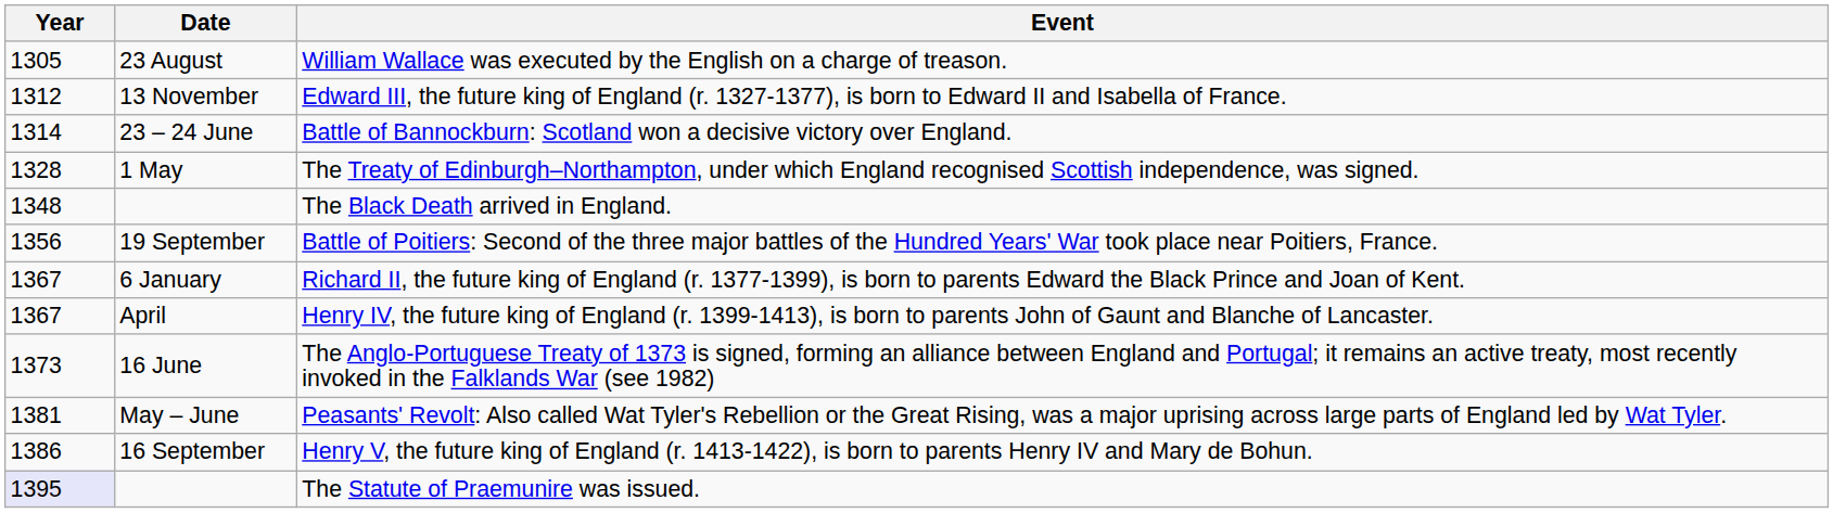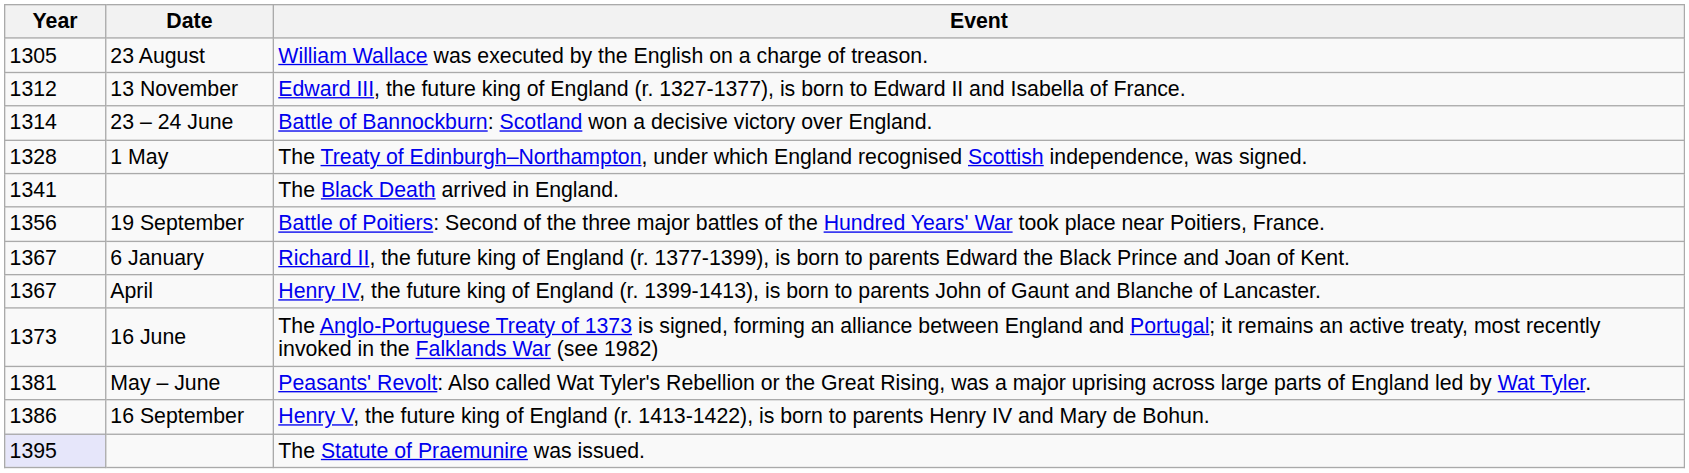 <table class="wikitable" width="100%">
 <tr>
 <th style="width:6%">Year</th>
 <th style="width:10%">Date</th>
 <th>Event</th>
 </tr>
 <tr>
 <td>1305</td>
 <td>23 August</td>
 <td><a href='#'>William Wallace</a> was executed by the English on a charge of treason.</td>
 </tr>
 <tr>
 <td>1312</td>
 <td>13 November</td>
 <td><a href='#'>Edward III</a>, the future king of England (r. 1327-1377), is born to Edward II and Isabella of France.</td>
 </tr>
 <tr>
 <td>1314</td>
 <td>23 – 24 June</td>
 <td><a href='#'>Battle of Bannockburn</a>: <a href='#'>Scotland</a> won a decisive victory over England.</td>
 </tr>
 <tr>
 <td>1328</td>
 <td>1 May</td>
 <td>The <a href='#'>Treaty of Edinburgh–Northampton</a>, under which England recognised <a href='#'>Scottish</a> independence, was signed.</td>
 </tr>
 <tr>
-<td>1348</td>
+<td>1341</td>
 <td></td>
 <td>The <a href='#'>Black Death</a> arrived in England.</td>
 </tr>
 <tr>
 <td>1356</td>
 <td>19 September</td>
 <td><a href='#'>Battle of Poitiers</a>: Second of the three major battles of the <a href='#'>Hundred Years' War</a> took place near Poitiers, France.</td>
 </tr>
 <tr>
 <td>1367</td>
 <td>6 January</td>
 <td><a href='#'>Richard II</a>, the future king of England (r. 1377-1399), is born to parents Edward the Black Prince and Joan of Kent.</td>
 </tr>
 <tr>
 <td>1367</td>
 <td>April</td>
 <td><a href='#'>Henry IV</a>, the future king of England (r. 1399-1413), is born to parents John of Gaunt and Blanche of Lancaster.</td>
 </tr>
 <tr>
 <td>1373</td>
 <td>16 June</td>
 <td>The <a href='#'>Anglo-Portuguese Treaty of 1373</a> is signed, forming an alliance between England and <a href='#'>Portugal</a>; it remains an active treaty, most recently invoked in the <a href='#'>Falklands War</a> (see 1982)</td>
 </tr>
 <tr>
 <td>1381</td>
 <td>May – June</td>
 <td><a href='#'>Peasants' Revolt</a>: Also called Wat Tyler's Rebellion or the Great Rising, was a major uprising across large parts of England led by <a href='#'>Wat Tyler</a>.</td>
 </tr>
 <tr>
 <td>1386</td>
 <td>16 September</td>
 <td><a href='#'>Henry V</a>, the future king of England (r. 1413-1422), is born to parents Henry IV and Mary de Bohun.</td>
 </tr>
 <tr>
 <td style="background: lavender;">1395</td>
 <td></td>
 <td>The <a href='#'>Statute of Praemunire</a> was issued.</td>
 </tr>
 </table>
